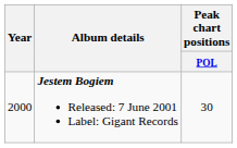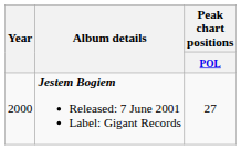 <table class=wikitable style=text-align:center;>
 <tr>
 <th rowspan=2>Year</th>
 <th rowspan=2>Album details</th>
 <th colspan=1>Peak chart positions</th>
 </tr>
 <tr style="vertical-align:top;line-height:1.2">
 <th width=25px><small><a href='#'>POL</a></small><br></th>
 </tr>
 <tr>
 <td>2000</td>
 <td align=left><strong><em>Jestem Bogiem</em></strong><br><ul><li>Released: 7 June 2001</li><li>Label: Gigant Records</li></ul></td>
-<td>30</td>
+<td>27</td>
 </tr>
 </table>
